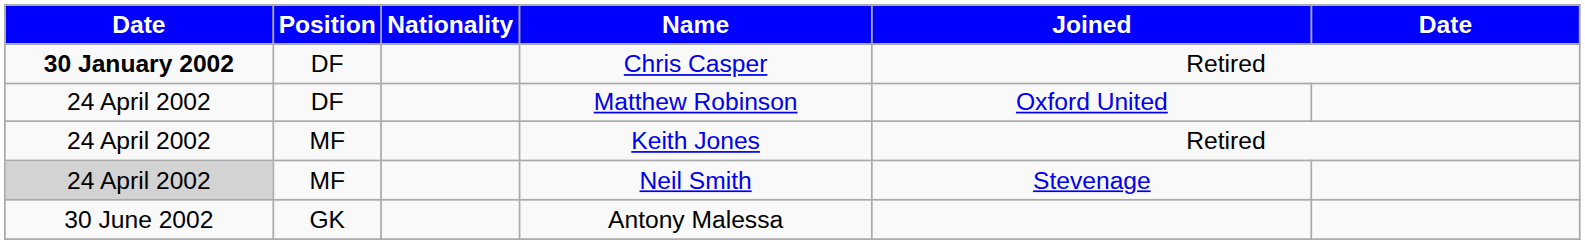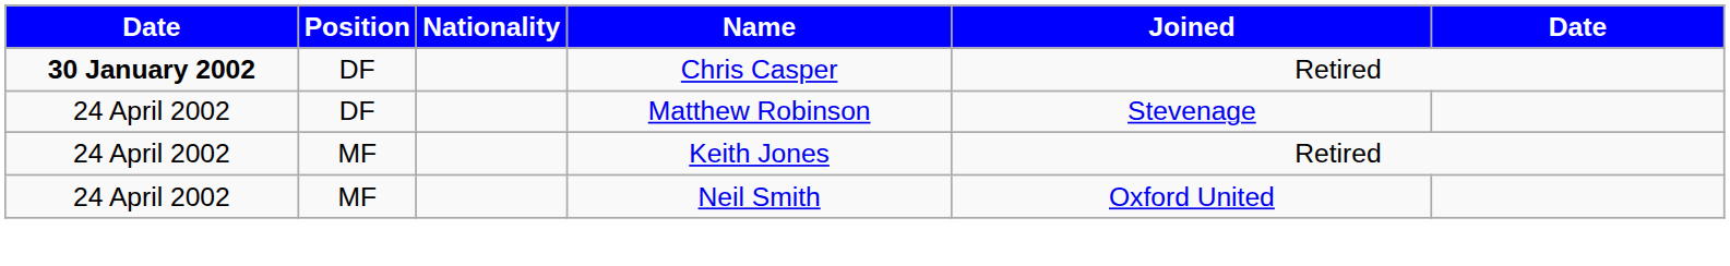 <table class="wikitable"  style="text-align:center; font-size:90%; ">
 <tr>
 <th style="background:#00f; color:white; width:150px;">Date</th>
 <th style="background:#00f; color:white; width:50px;">Position</th>
 <th style="background:#00f; color:white; width:50px;">Nationality</th>
 <th style="background:#00f; color:white; width:200px;">Name</th>
 <th style="background:#00f; color:white; width:250px;">Joined</th>
 <th style="background:#00f; color:white; width:150px;">Date</th>
 </tr>
 <tr>
 <td><strong>30 January 2002</strong></td>
 <td>DF</td>
 <td></td>
 <td><a href='#'>Chris Casper</a></td>
 <td colspan="2">Retired</td>
 </tr>
 <tr>
 <td>24 April 2002</td>
 <td>DF</td>
 <td></td>
 <td><a href='#'>Matthew Robinson</a></td>
-<td><a href='#'>Oxford United</a></td>
+<td><a href='#'>Stevenage</a></td>
 <td></td>
 </tr>
 <tr>
 <td>24 April 2002</td>
 <td>MF</td>
 <td></td>
 <td><a href='#'>Keith Jones</a></td>
 <td colspan="2">Retired</td>
 </tr>
 <tr>
-<td style="background: lightgrey;">24 April 2002</td>
+<td>24 April 2002</td>
 <td>MF</td>
 <td></td>
 <td><a href='#'>Neil Smith</a></td>
-<td><a href='#'>Stevenage</a></td>
-<td></td>
-</tr>
-<tr>
-<td>30 June 2002</td>
-<td>GK</td>
-<td></td>
-<td>Antony Malessa</td>
-<td></td>
+<td><a href='#'>Oxford United</a></td>
 <td></td>
 </tr>
 </table>
